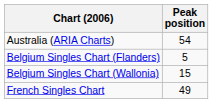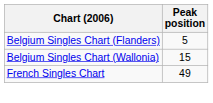 <table class="wikitable">
 <tr>
 <th align="left">Chart (2006)</th>
 <th align="left">Peak<br>position</th>
-</tr>
-<tr>
-<td>Australia (<a href='#'>ARIA Charts</a>)</td>
-<td align="center">54</td>
 </tr>
 <tr>
 <td align="left"><a href='#'>Belgium Singles Chart (Flanders)</a></td>
 <td style="text-align:center;">5 </td>
 </tr>
 <tr>
 <td align="left"><a href='#'>Belgium Singles Chart (Wallonia)</a></td>
 <td style="text-align:center;">15 </td>
 </tr>
 <tr>
 <td align="left"><a href='#'>French Singles Chart</a></td>
 <td style="text-align:center;">49</td>
 </tr>
 </table>
